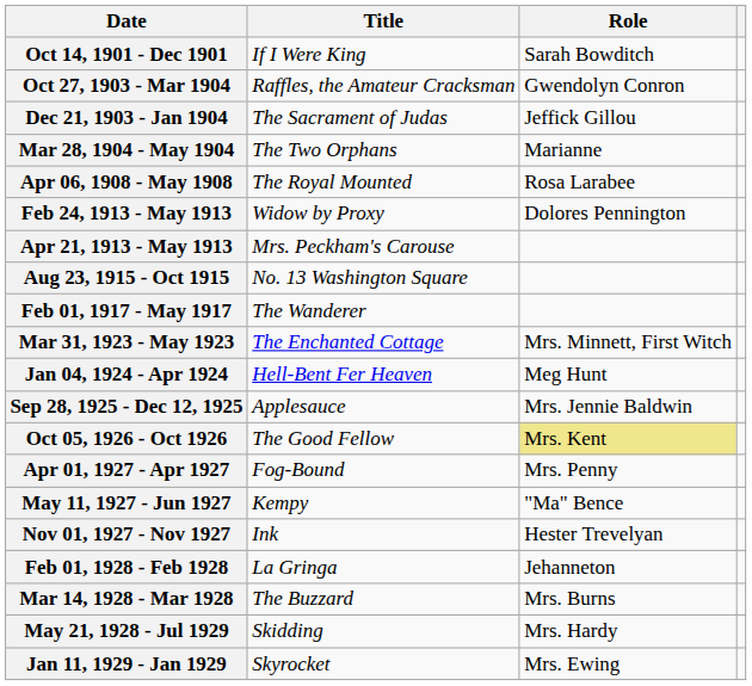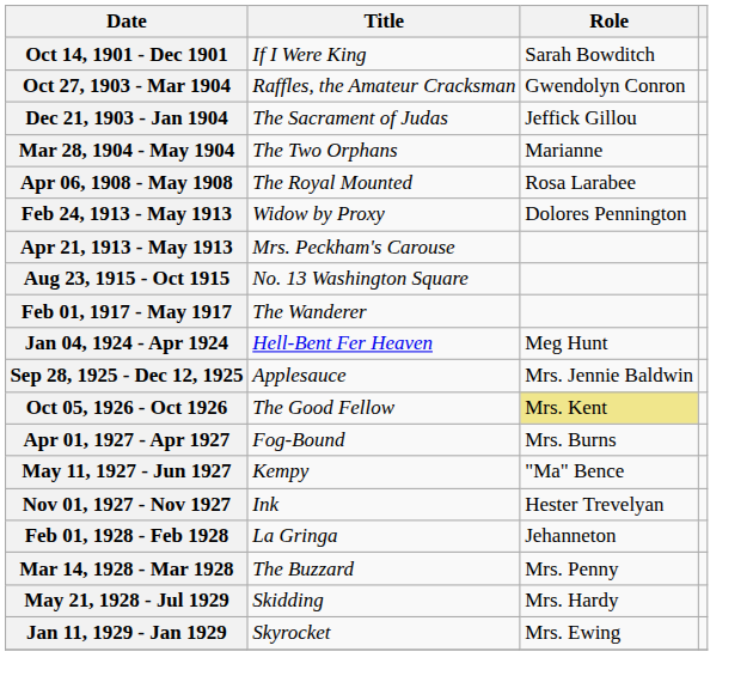 <table class="wikitable plainrowheaders">
 <tr>
 <th scope="col">Date</th>
 <th scope="col">Title</th>
 <th scope="col">Role</th>
 <th scope="col" class="unsortable"></th>
 </tr>
 <tr>
 <th scope="row">Oct 14, 1901 - Dec 1901</th>
 <td><em>If I Were King</em></td>
 <td>Sarah Bowditch</td>
 <td align="center"></td>
 </tr>
 <tr>
 <th scope="row">Oct 27, 1903 - Mar 1904</th>
 <td><em>Raffles, the Amateur Cracksman</em></td>
 <td>Gwendolyn Conron</td>
 <td align="center"></td>
 </tr>
 <tr>
 <th scope="row">Dec 21, 1903 - Jan 1904</th>
 <td><em>The Sacrament of Judas</em></td>
 <td>Jeffick Gillou</td>
 <td align="center"></td>
 </tr>
 <tr>
 <th scope="row">Mar 28, 1904 - May 1904</th>
 <td><em>The Two Orphans</em></td>
 <td>Marianne</td>
 <td align="center"></td>
 </tr>
 <tr>
 <th scope="row">Apr 06, 1908 - May 1908</th>
 <td><em>The Royal Mounted</em></td>
 <td>Rosa Larabee</td>
 <td align="center"></td>
 </tr>
 <tr>
 <th scope="row">Feb 24, 1913 - May 1913</th>
 <td><em>Widow by Proxy</em></td>
 <td>Dolores Pennington</td>
 <td align="center"></td>
 </tr>
 <tr>
 <th scope="row">Apr 21, 1913 - May 1913</th>
 <td><em>Mrs. Peckham's Carouse</em></td>
 <td></td>
 <td align="center"></td>
 </tr>
 <tr>
 <th scope="row">Aug 23, 1915 - Oct 1915</th>
 <td><em>No. 13 Washington Square</em></td>
 <td></td>
 <td align="center"></td>
 </tr>
 <tr>
 <th scope="row">Feb 01, 1917 - May 1917</th>
 <td><em>The Wanderer</em></td>
 <td></td>
 <td align="center"></td>
 </tr>
 <tr>
-<th scope="row">Mar 31, 1923 - May 1923</th>
-<td><em><a href='#'>The Enchanted Cottage</a></em></td>
-<td>Mrs. Minnett, First Witch</td>
-<td align="center"></td>
-</tr>
-<tr>
 <th scope="row">Jan 04, 1924 - Apr 1924</th>
 <td><em><a href='#'>Hell-Bent Fer Heaven</a></em></td>
 <td>Meg Hunt</td>
 <td align="center"></td>
 </tr>
 <tr>
 <th scope="row">Sep 28, 1925 - Dec 12, 1925</th>
 <td><em>Applesauce</em></td>
 <td>Mrs. Jennie Baldwin</td>
 <td align="center"></td>
 </tr>
 <tr>
 <th scope="row">Oct 05, 1926 - Oct 1926</th>
 <td><em>The Good Fellow</em></td>
 <td style="background: khaki;">Mrs. Kent</td>
 <td align="center"></td>
 </tr>
 <tr>
 <th scope="row">Apr 01, 1927 - Apr 1927</th>
 <td><em>Fog-Bound</em></td>
-<td>Mrs. Penny</td>
+<td>Mrs. Burns</td>
 <td align="center"></td>
 </tr>
 <tr>
 <th scope="row">May 11, 1927 - Jun 1927</th>
 <td><em>Kempy</em></td>
 <td>"Ma" Bence</td>
 <td align="center"></td>
 </tr>
 <tr>
 <th scope="row">Nov 01, 1927 - Nov 1927</th>
 <td><em>Ink</em></td>
 <td>Hester Trevelyan</td>
 <td align="center"></td>
 </tr>
 <tr>
 <th scope="row">Feb 01, 1928 - Feb 1928</th>
 <td><em>La Gringa</em></td>
 <td>Jehanneton</td>
 <td align="center"></td>
 </tr>
 <tr>
 <th scope="row">Mar 14, 1928 - Mar 1928</th>
 <td><em>The Buzzard</em></td>
-<td>Mrs. Burns</td>
+<td>Mrs. Penny</td>
 <td align="center"></td>
 </tr>
 <tr>
 <th scope="row">May 21, 1928 - Jul 1929</th>
 <td><em>Skidding</em></td>
 <td>Mrs. Hardy</td>
 <td align="center"></td>
 </tr>
 <tr>
 <th scope="row">Jan 11, 1929 - Jan 1929</th>
 <td><em>Skyrocket</em></td>
 <td>Mrs. Ewing</td>
 <td align="center"></td>
 </tr>
 <tr>
 </tr>
 </table>
